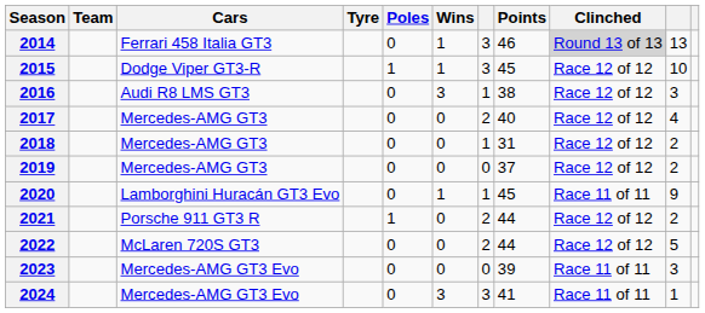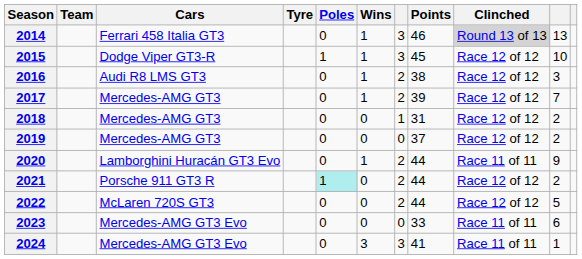 <table class="wikitable">
 <tr>
 <th>Season</th>
 <th>Team</th>
 <th>Cars</th>
 <th>Tyre</th>
 <th><a href='#'>Poles</a></th>
 <th>Wins</th>
 <th></th>
 <th>Points</th>
 <th>Clinched</th>
 <th></th>
 <th></th>
 </tr>
 <tr>
 <th><a href='#'>2014</a></th>
 <td></td>
 <td><a href='#'>Ferrari 458 Italia GT3</a></td>
 <td></td>
 <td>0</td>
 <td>1</td>
 <td>3</td>
 <td>46</td>
 <td style="background: lightgrey;"><a href='#'>Round 13</a> of 13</td>
 <td>13</td>
 <td></td>
 </tr>
 <tr>
 <th><a href='#'>2015</a></th>
 <td></td>
 <td><a href='#'>Dodge Viper GT3-R</a></td>
 <td></td>
 <td>1</td>
 <td>1</td>
 <td>3</td>
 <td>45</td>
 <td><a href='#'>Race 12</a> of 12</td>
 <td>10</td>
 <td></td>
 </tr>
 <tr>
 <th><a href='#'>2016</a></th>
 <td></td>
 <td><a href='#'>Audi R8 LMS GT3</a></td>
 <td></td>
 <td>0</td>
-<td>3</td>
 <td>1</td>
+<td>2</td>
 <td>38</td>
 <td><a href='#'>Race 12</a> of 12</td>
 <td>3</td>
 <td></td>
 </tr>
 <tr>
 <th><a href='#'>2017</a></th>
 <td></td>
 <td><a href='#'>Mercedes-AMG GT3</a></td>
 <td></td>
 <td>0</td>
-<td>0</td>
+<td>1</td>
 <td>2</td>
-<td>40</td>
+<td>39</td>
 <td><a href='#'>Race 12</a> of 12</td>
-<td>4</td>
+<td>7</td>
 <td></td>
 </tr>
 <tr>
 <th><a href='#'>2018</a></th>
 <td></td>
 <td><a href='#'>Mercedes-AMG GT3</a></td>
 <td></td>
 <td>0</td>
 <td>0</td>
 <td>1</td>
 <td>31</td>
 <td><a href='#'>Race 12</a> of 12</td>
 <td>2</td>
 <td></td>
 </tr>
 <tr>
 <th><a href='#'>2019</a></th>
 <td></td>
 <td><a href='#'>Mercedes-AMG GT3</a></td>
 <td></td>
 <td>0</td>
 <td>0</td>
 <td>0</td>
 <td>37</td>
 <td><a href='#'>Race 12</a> of 12</td>
 <td>2</td>
 <td></td>
 </tr>
 <tr>
 <th><a href='#'>2020</a></th>
 <td></td>
 <td><a href='#'>Lamborghini Huracán GT3 Evo</a></td>
 <td></td>
 <td>0</td>
 <td>1</td>
-<td>1</td>
-<td>45</td>
+<td>2</td>
+<td>44</td>
 <td><a href='#'>Race 11</a> of 11</td>
 <td>9</td>
 <td></td>
 </tr>
 <tr>
 <th><a href='#'>2021</a></th>
 <td></td>
 <td><a href='#'>Porsche 911 GT3 R</a></td>
 <td></td>
-<td>1</td>
+<td style="background: paleturquoise;">1</td>
 <td>0</td>
 <td>2</td>
 <td>44</td>
 <td><a href='#'>Race 12</a> of 12</td>
 <td>2</td>
 <td></td>
 </tr>
 <tr>
 <th><a href='#'>2022</a></th>
 <td></td>
 <td><a href='#'>McLaren 720S GT3</a></td>
 <td></td>
 <td>0</td>
 <td>0</td>
 <td>2</td>
 <td>44</td>
 <td><a href='#'>Race 12</a> of 12</td>
 <td>5</td>
 <td></td>
 </tr>
 <tr>
 <th><a href='#'>2023</a></th>
 <td></td>
 <td><a href='#'>Mercedes-AMG GT3 Evo</a></td>
 <td></td>
 <td>0</td>
 <td>0</td>
 <td>0</td>
-<td>39</td>
+<td>33</td>
 <td><a href='#'>Race 11</a> of 11</td>
-<td>3</td>
+<td>6</td>
 <td></td>
 </tr>
 <tr>
 <th><a href='#'>2024</a></th>
 <td></td>
 <td><a href='#'>Mercedes-AMG GT3 Evo</a></td>
 <td></td>
 <td>0</td>
 <td>3</td>
 <td>3</td>
 <td>41</td>
 <td><a href='#'>Race 11</a> of 11</td>
 <td>1</td>
 <td></td>
 </tr>
 </table>
